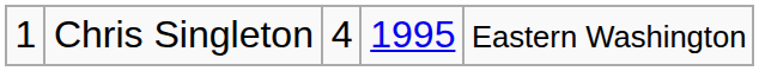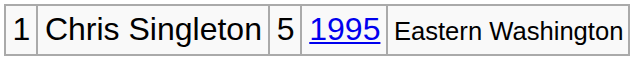 <table class="wikitable">
 <tr>
 </tr>
 <tr>
 <td>1</td>
 <td>Chris Singleton</td>
-<td>4</td>
+<td>5</td>
 <td><a href='#'>1995</a></td>
 <td style="font-size:80%;">Eastern Washington</td>
 </tr>
 </table>
